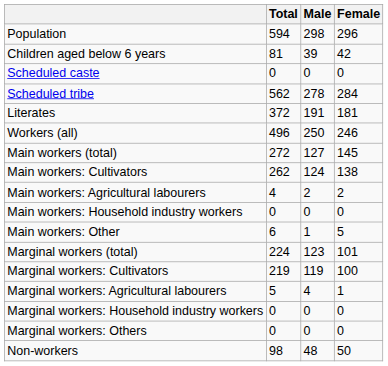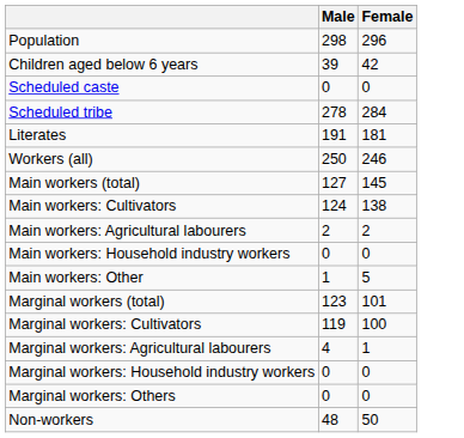 <table class="wikitable sortable">
 <tr>
 <th></th>
-<th>Total</th>
 <th>Male</th>
 <th>Female</th>
 </tr>
 <tr>
 <td>Population</td>
-<td>594</td>
 <td>298</td>
 <td>296</td>
 </tr>
 <tr>
 <td>Children aged below 6 years</td>
-<td>81</td>
 <td>39</td>
 <td>42</td>
 </tr>
 <tr>
 <td><a href='#'>Scheduled caste</a></td>
 <td>0</td>
 <td>0</td>
-<td>0</td>
 </tr>
 <tr>
 <td><a href='#'>Scheduled tribe</a></td>
-<td>562</td>
 <td>278</td>
 <td>284</td>
 </tr>
 <tr>
 <td>Literates</td>
-<td>372</td>
 <td>191</td>
 <td>181</td>
 </tr>
 <tr>
 <td>Workers (all)</td>
-<td>496</td>
 <td>250</td>
 <td>246</td>
 </tr>
 <tr>
 <td>Main workers (total)</td>
-<td>272</td>
 <td>127</td>
 <td>145</td>
 </tr>
 <tr>
 <td>Main workers: Cultivators</td>
-<td>262</td>
 <td>124</td>
 <td>138</td>
 </tr>
 <tr>
 <td>Main workers: Agricultural labourers</td>
-<td>4</td>
 <td>2</td>
 <td>2</td>
 </tr>
 <tr>
 <td>Main workers: Household industry workers</td>
 <td>0</td>
 <td>0</td>
-<td>0</td>
 </tr>
 <tr>
 <td>Main workers: Other</td>
-<td>6</td>
 <td>1</td>
 <td>5</td>
 </tr>
 <tr>
 <td>Marginal workers (total)</td>
-<td>224</td>
 <td>123</td>
 <td>101</td>
 </tr>
 <tr>
 <td>Marginal workers: Cultivators</td>
-<td>219</td>
 <td>119</td>
 <td>100</td>
 </tr>
 <tr>
 <td>Marginal workers: Agricultural labourers</td>
-<td>5</td>
 <td>4</td>
 <td>1</td>
 </tr>
 <tr>
 <td>Marginal workers: Household industry workers</td>
 <td>0</td>
 <td>0</td>
-<td>0</td>
 </tr>
 <tr>
 <td>Marginal workers: Others</td>
 <td>0</td>
 <td>0</td>
-<td>0</td>
 </tr>
 <tr>
 <td>Non-workers</td>
-<td>98</td>
 <td>48</td>
 <td>50</td>
 </tr>
 </table>
